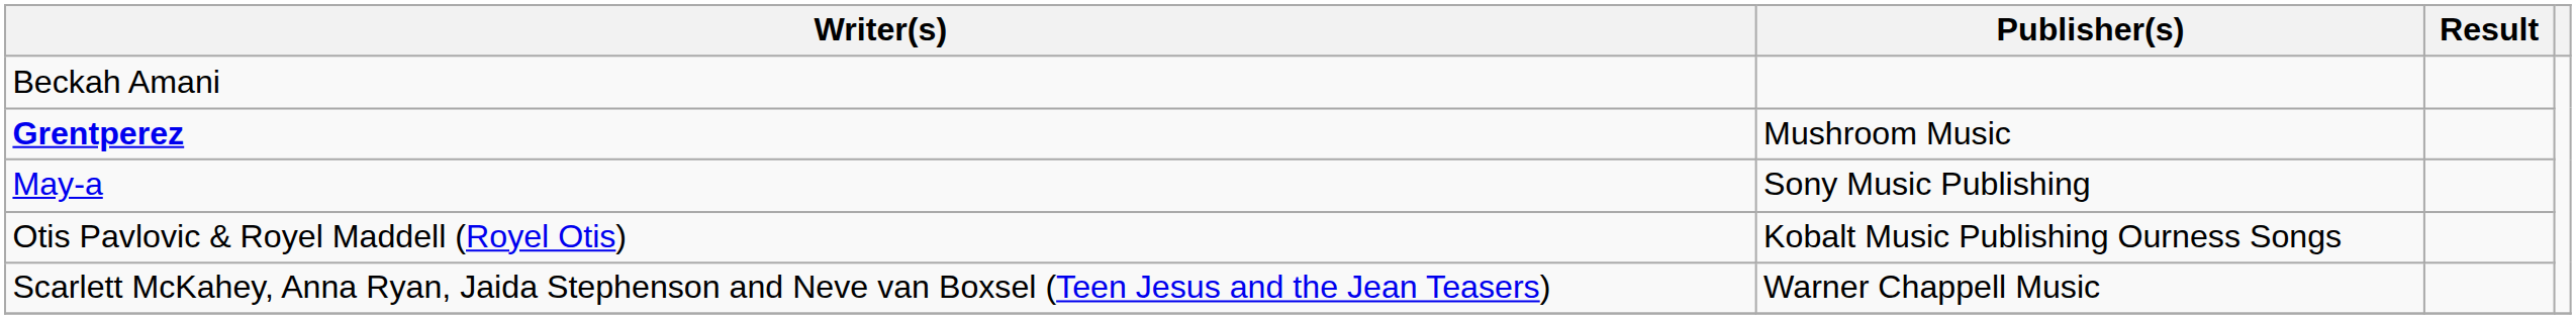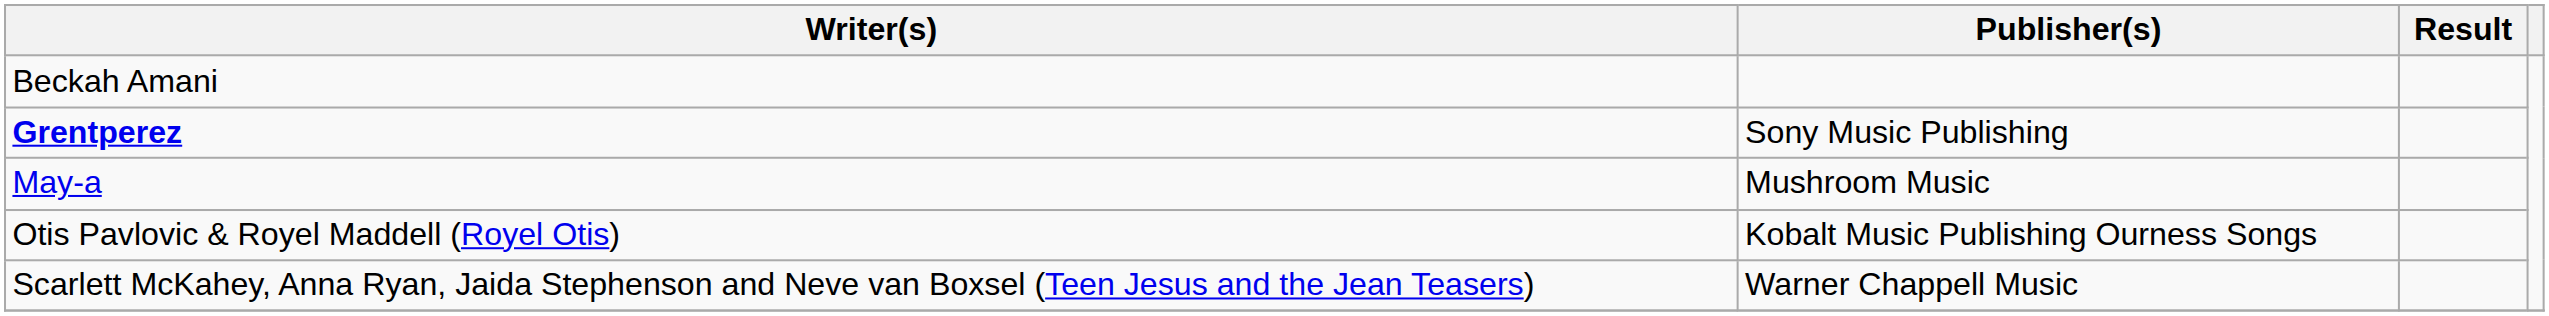 <table class="wikitable" width=100%>
 <tr>
 <th scope="col">Writer(s)</th>
 <th scope="col">Publisher(s)</th>
 <th scope="col">Result</th>
 <th scope="col"></th>
 </tr>
 <tr>
 <td>Beckah Amani</td>
 <td></td>
 <td></td>
 <td rowspan="5"></td>
 </tr>
 <tr>
 <td><strong><a href='#'>Grentperez</a></strong></td>
-<td>Mushroom Music</td>
+<td>Sony Music Publishing</td>
 <td></td>
 </tr>
 <tr>
 <td><a href='#'>May-a</a></td>
-<td>Sony Music Publishing</td>
+<td>Mushroom Music</td>
 <td></td>
 </tr>
 <tr>
 <td>Otis Pavlovic & Royel Maddell (<a href='#'>Royel Otis</a>)</td>
 <td>Kobalt Music Publishing  Ourness Songs</td>
 <td></td>
 </tr>
 <tr>
 <td>Scarlett McKahey, Anna Ryan, Jaida Stephenson and Neve van Boxsel (<a href='#'>Teen Jesus and the Jean Teasers</a>)</td>
 <td>Warner Chappell Music</td>
 <td></td>
 </tr>
 <tr>
 </tr>
 </table>
